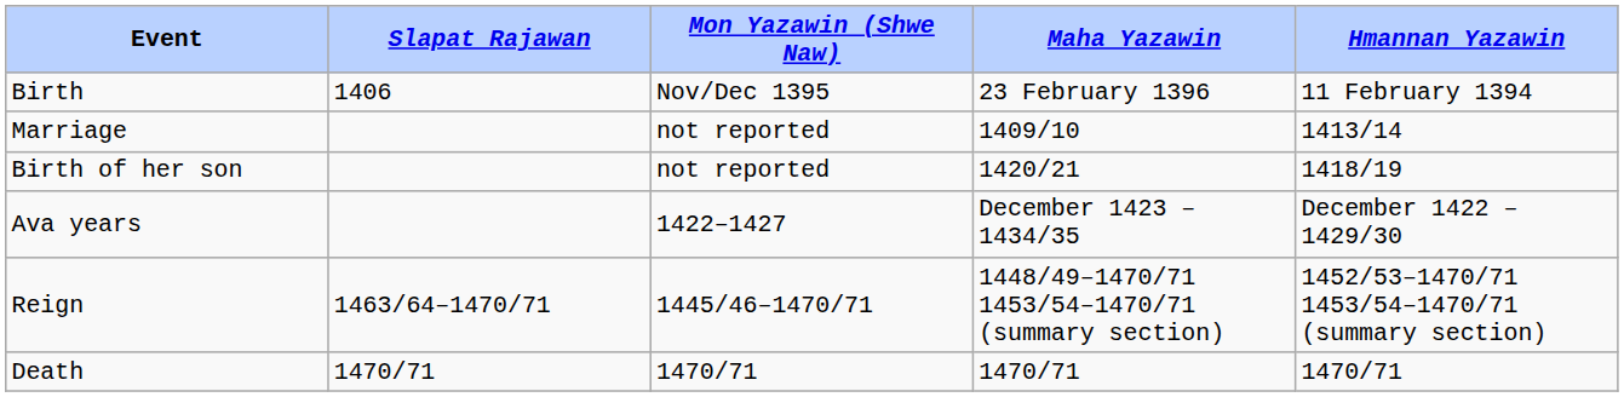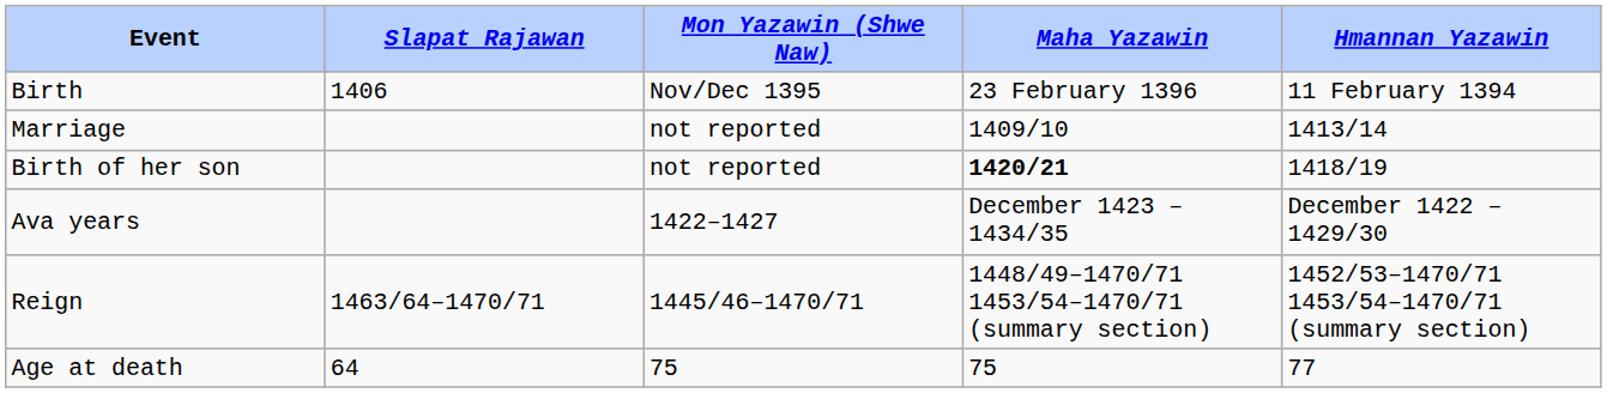 <table class="wikitable">
 <tr>
 <th style="background-color:#B9D1FF" width=10%>Event</th>
 <th style="background-color:#B9D1FF" width=10%><em><a href='#'>Slapat Rajawan</a></em></th>
 <th style="background-color:#B9D1FF" width=10%><em><a href='#'>Mon Yazawin (Shwe Naw)</a></em></th>
 <th style="background-color:#B9D1FF" width=10%><em><a href='#'>Maha Yazawin</a></em></th>
 <th style="background-color:#B9D1FF" width=10%><em><a href='#'>Hmannan Yazawin</a></em></th>
 </tr>
 <tr>
 <td>Birth</td>
 <td> 1406</td>
 <td>Nov/Dec 1395</td>
 <td>23 February 1396</td>
 <td>11 February 1394</td>
 </tr>
 <tr>
 <td>Marriage</td>
 <td></td>
 <td>not reported</td>
 <td>1409/10</td>
 <td>1413/14</td>
 </tr>
 <tr>
 <td>Birth of her son</td>
 <td></td>
 <td>not reported</td>
-<td>1420/21</td>
+<td><strong>1420/21</strong></td>
 <td>1418/19</td>
 </tr>
 <tr>
 <td>Ava years</td>
 <td></td>
 <td>1422–1427</td>
 <td> December 1423 – 1434/35</td>
 <td> December 1422 – 1429/30</td>
 </tr>
 <tr>
 <td>Reign</td>
 <td>1463/64–1470/71</td>
 <td>1445/46–1470/71</td>
 <td>1448/49–1470/71 <br> 1453/54–1470/71 (summary section)</td>
 <td>1452/53–1470/71 <br> 1453/54–1470/71 (summary section)</td>
 </tr>
 <tr>
-<td>Death</td>
-<td>1470/71</td>
-<td>1470/71</td>
-<td>1470/71</td>
-<td>1470/71</td>
+<td>Age at death</td>
+<td>64</td>
+<td>75</td>
+<td>75</td>
+<td>77</td>
 </tr>
 </table>
